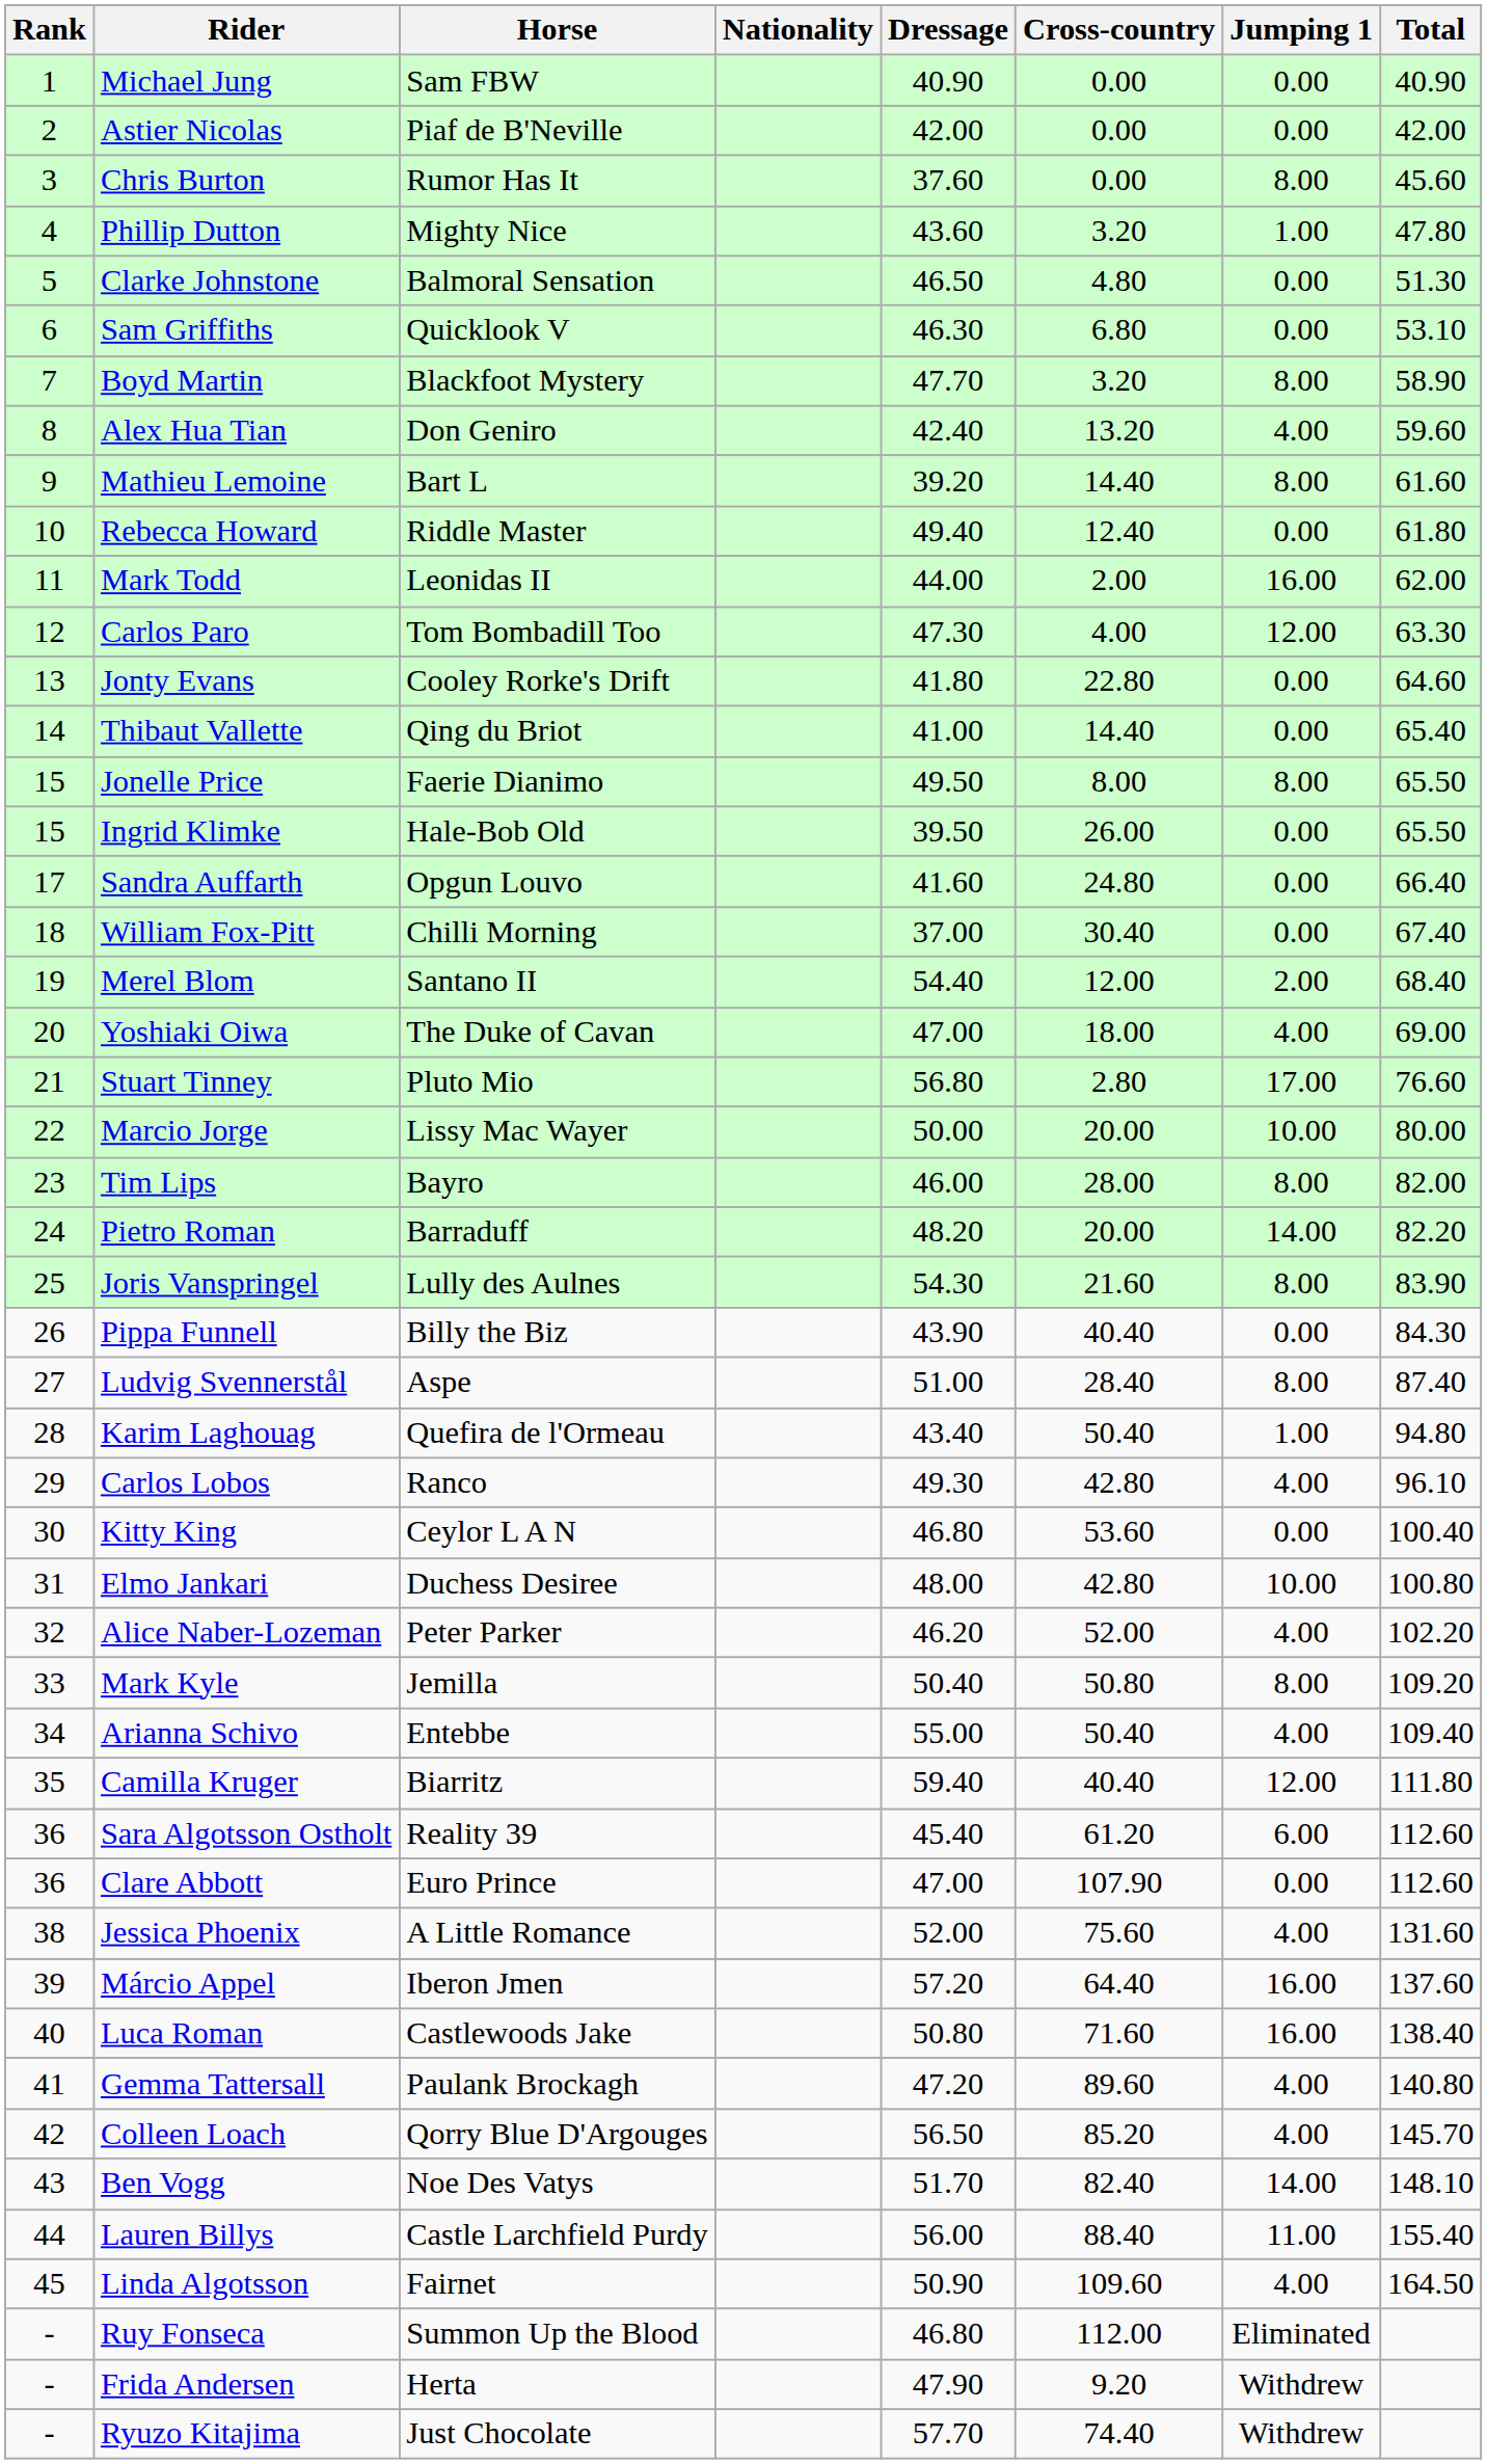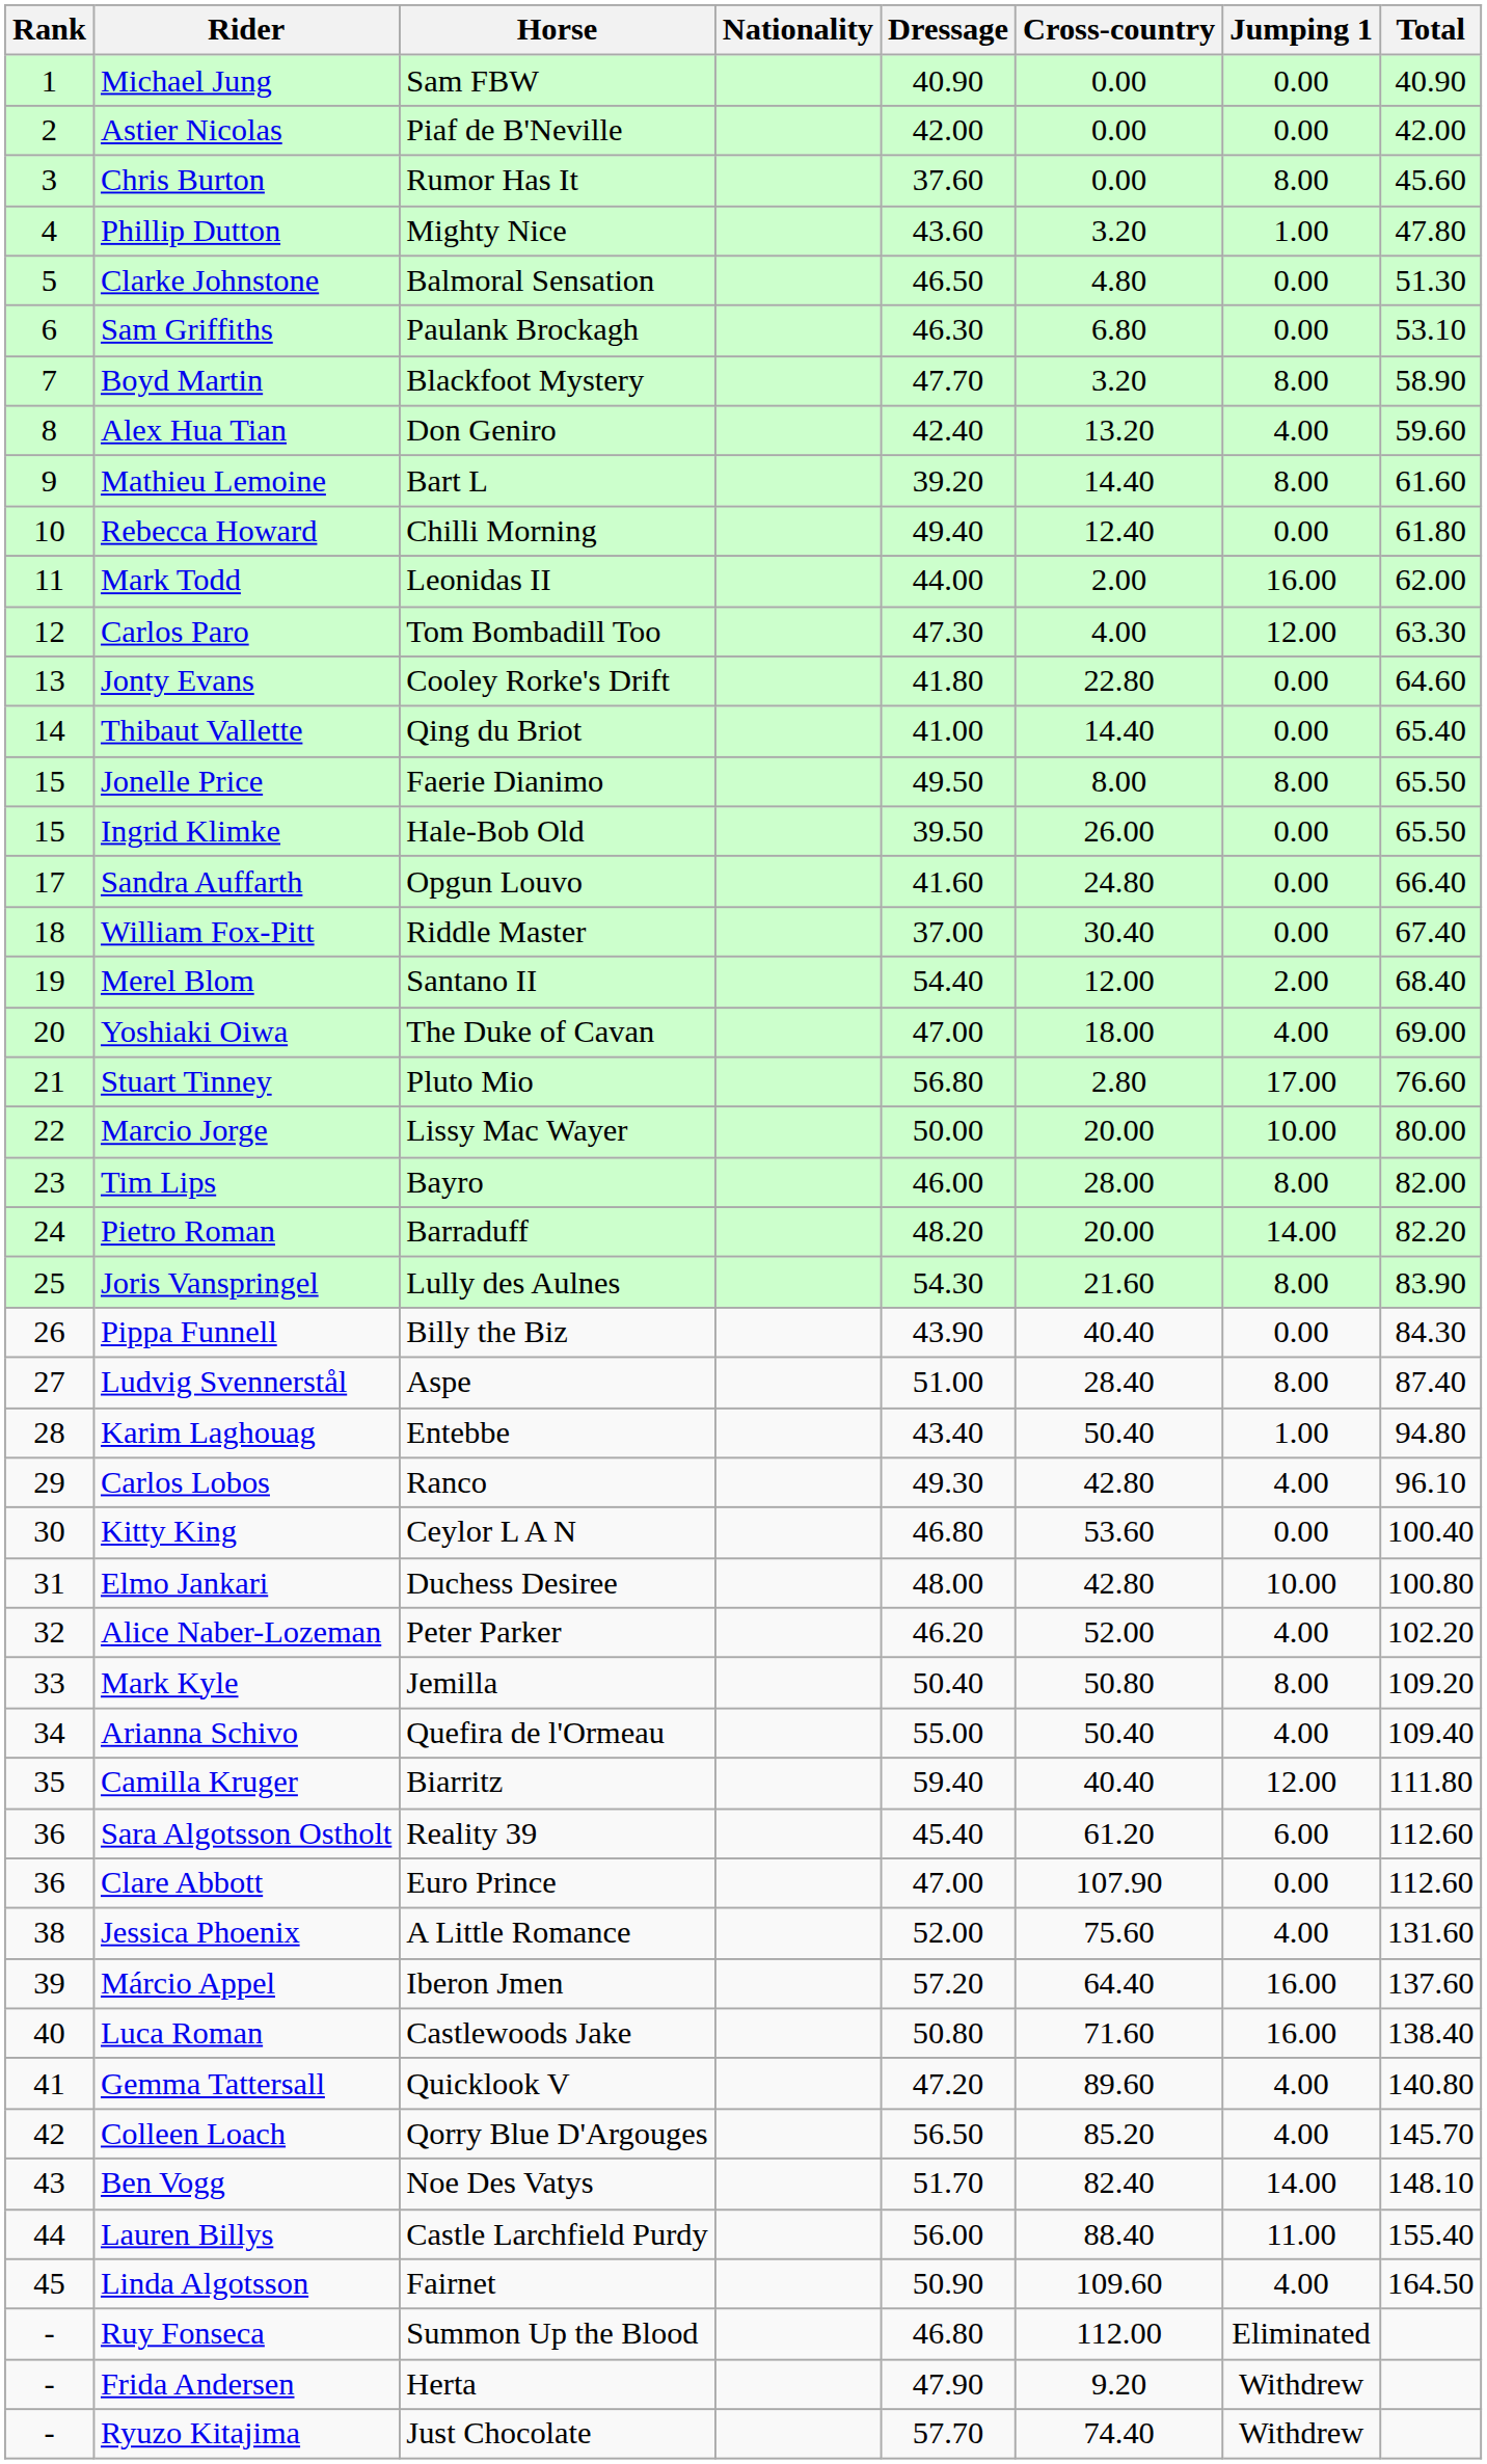 <table class="wikitable sortable" style="text-align:center">
 <tr>
 <th>Rank</th>
 <th>Rider</th>
 <th>Horse</th>
 <th>Nationality</th>
 <th>Dressage</th>
 <th>Cross-country</th>
 <th>Jumping 1</th>
 <th>Total</th>
 </tr>
 <tr bgcolor=#ccffcc>
 <td>1</td>
 <td align=left><a href='#'>Michael Jung</a></td>
 <td align=left>Sam FBW</td>
 <td align=left></td>
 <td>40.90</td>
 <td>0.00</td>
 <td>0.00</td>
 <td>40.90</td>
 </tr>
 <tr bgcolor=#ccffcc>
 <td>2</td>
 <td align=left><a href='#'>Astier Nicolas</a></td>
 <td align=left>Piaf de B'Neville</td>
 <td align=left></td>
 <td>42.00</td>
 <td>0.00</td>
 <td>0.00</td>
 <td>42.00</td>
 </tr>
 <tr bgcolor=#ccffcc>
 <td>3</td>
 <td align=left><a href='#'>Chris Burton</a></td>
 <td align=left>Rumor Has It</td>
 <td align=left></td>
 <td>37.60</td>
 <td>0.00</td>
 <td>8.00</td>
 <td>45.60</td>
 </tr>
 <tr bgcolor=#ccffcc>
 <td>4</td>
 <td align=left><a href='#'>Phillip Dutton</a></td>
 <td align=left>Mighty Nice</td>
 <td align=left></td>
 <td>43.60</td>
 <td>3.20</td>
 <td>1.00</td>
 <td>47.80</td>
 </tr>
 <tr bgcolor=#ccffcc>
 <td>5</td>
 <td align=left><a href='#'>Clarke Johnstone</a></td>
 <td align=left>Balmoral Sensation</td>
 <td align=left></td>
 <td>46.50</td>
 <td>4.80</td>
 <td>0.00</td>
 <td>51.30</td>
 </tr>
 <tr bgcolor=#ccffcc>
 <td>6</td>
 <td align=left><a href='#'>Sam Griffiths</a></td>
-<td align=left>Quicklook V</td>
+<td align=left>Paulank Brockagh</td>
 <td align=left></td>
 <td>46.30</td>
 <td>6.80</td>
 <td>0.00</td>
 <td>53.10</td>
 </tr>
 <tr bgcolor=#ccffcc>
 <td>7</td>
 <td align=left><a href='#'>Boyd Martin</a></td>
 <td align=left>Blackfoot Mystery</td>
 <td align=left></td>
 <td>47.70</td>
 <td>3.20</td>
 <td>8.00</td>
 <td>58.90</td>
 </tr>
 <tr bgcolor=#ccffcc>
 <td>8</td>
 <td align=left><a href='#'>Alex Hua Tian</a></td>
 <td align=left>Don Geniro</td>
 <td align=left></td>
 <td>42.40</td>
 <td>13.20</td>
 <td>4.00</td>
 <td>59.60</td>
 </tr>
 <tr bgcolor=#ccffcc>
 <td>9</td>
 <td align=left><a href='#'>Mathieu Lemoine</a></td>
 <td align=left>Bart L</td>
 <td align=left></td>
 <td>39.20</td>
 <td>14.40</td>
 <td>8.00</td>
 <td>61.60</td>
 </tr>
 <tr bgcolor=#ccffcc>
 <td>10</td>
 <td align=left><a href='#'>Rebecca Howard</a></td>
-<td align=left>Riddle Master</td>
+<td align=left>Chilli Morning</td>
 <td align=left></td>
 <td>49.40</td>
 <td>12.40</td>
 <td>0.00</td>
 <td>61.80</td>
 </tr>
 <tr bgcolor=#ccffcc>
 <td>11</td>
 <td align=left><a href='#'>Mark Todd</a></td>
 <td align=left>Leonidas II</td>
 <td align=left></td>
 <td>44.00</td>
 <td>2.00</td>
 <td>16.00</td>
 <td>62.00</td>
 </tr>
 <tr bgcolor=#ccffcc>
 <td>12</td>
 <td align=left><a href='#'>Carlos Paro</a></td>
 <td align=left>Tom Bombadill Too</td>
 <td align=left></td>
 <td>47.30</td>
 <td>4.00</td>
 <td>12.00</td>
 <td>63.30</td>
 </tr>
 <tr bgcolor=#ccffcc>
 <td>13</td>
 <td align=left><a href='#'>Jonty Evans</a></td>
 <td align=left>Cooley Rorke's Drift</td>
 <td align=left></td>
 <td>41.80</td>
 <td>22.80</td>
 <td>0.00</td>
 <td>64.60</td>
 </tr>
 <tr bgcolor=#ccffcc>
 <td>14</td>
 <td align=left><a href='#'>Thibaut Vallette</a></td>
 <td align=left>Qing du Briot</td>
 <td align=left></td>
 <td>41.00</td>
 <td>14.40</td>
 <td>0.00</td>
 <td>65.40</td>
 </tr>
 <tr bgcolor=#ccffcc>
 <td>15</td>
 <td align=left><a href='#'>Jonelle Price</a></td>
 <td align=left>Faerie Dianimo</td>
 <td align=left></td>
 <td>49.50</td>
 <td>8.00</td>
 <td>8.00</td>
 <td>65.50</td>
 </tr>
 <tr bgcolor=#ccffcc>
 <td>15</td>
 <td align=left><a href='#'>Ingrid Klimke</a></td>
 <td align=left>Hale-Bob Old</td>
 <td align=left></td>
 <td>39.50</td>
 <td>26.00</td>
 <td>0.00</td>
 <td>65.50</td>
 </tr>
 <tr bgcolor=#ccffcc>
 <td>17</td>
 <td align=left><a href='#'>Sandra Auffarth</a></td>
 <td align=left>Opgun Louvo</td>
 <td align=left></td>
 <td>41.60</td>
 <td>24.80</td>
 <td>0.00</td>
 <td>66.40</td>
 </tr>
 <tr bgcolor=#ccffcc>
 <td>18</td>
 <td align=left><a href='#'>William Fox-Pitt</a></td>
-<td align=left>Chilli Morning</td>
+<td align=left>Riddle Master</td>
 <td align=left></td>
 <td>37.00</td>
 <td>30.40</td>
 <td>0.00</td>
 <td>67.40</td>
 </tr>
 <tr bgcolor=#ccffcc>
 <td>19</td>
 <td align=left><a href='#'>Merel Blom</a></td>
 <td align=left>Santano II</td>
 <td align=left></td>
 <td>54.40</td>
 <td>12.00</td>
 <td>2.00</td>
 <td>68.40</td>
 </tr>
 <tr bgcolor=#ccffcc>
 <td>20</td>
 <td align=left><a href='#'>Yoshiaki Oiwa</a></td>
 <td align=left>The Duke of Cavan</td>
 <td align=left></td>
 <td>47.00</td>
 <td>18.00</td>
 <td>4.00</td>
 <td>69.00</td>
 </tr>
 <tr bgcolor=#ccffcc>
 <td>21</td>
 <td align=left><a href='#'>Stuart Tinney</a></td>
 <td align=left>Pluto Mio</td>
 <td align=left></td>
 <td>56.80</td>
 <td>2.80</td>
 <td>17.00</td>
 <td>76.60</td>
 </tr>
 <tr bgcolor=#ccffcc>
 <td>22</td>
 <td align=left><a href='#'>Marcio Jorge</a></td>
 <td align=left>Lissy Mac Wayer</td>
 <td align=left></td>
 <td>50.00</td>
 <td>20.00</td>
 <td>10.00</td>
 <td>80.00</td>
 </tr>
 <tr bgcolor=#ccffcc>
 <td>23</td>
 <td align=left><a href='#'>Tim Lips</a></td>
 <td align=left>Bayro</td>
 <td align=left></td>
 <td>46.00</td>
 <td>28.00</td>
 <td>8.00</td>
 <td>82.00</td>
 </tr>
 <tr bgcolor=#ccffcc>
 <td>24</td>
 <td align=left><a href='#'>Pietro Roman</a></td>
 <td align=left>Barraduff</td>
 <td align=left></td>
 <td>48.20</td>
 <td>20.00</td>
 <td>14.00</td>
 <td>82.20</td>
 </tr>
 <tr bgcolor=#ccffcc>
 <td>25</td>
 <td align=left><a href='#'>Joris Vanspringel</a></td>
 <td align=left>Lully des Aulnes</td>
 <td align=left></td>
 <td>54.30</td>
 <td>21.60</td>
 <td>8.00</td>
 <td>83.90</td>
 </tr>
 <tr>
 <td>26</td>
 <td align=left><a href='#'>Pippa Funnell</a></td>
 <td align=left>Billy the Biz</td>
 <td align=left></td>
 <td>43.90</td>
 <td>40.40</td>
 <td>0.00</td>
 <td>84.30</td>
 </tr>
 <tr>
 <td>27</td>
 <td align=left><a href='#'>Ludvig Svennerstål</a></td>
 <td align=left>Aspe</td>
 <td align=left></td>
 <td>51.00</td>
 <td>28.40</td>
 <td>8.00</td>
 <td>87.40</td>
 </tr>
 <tr>
 <td>28</td>
 <td align=left><a href='#'>Karim Laghouag</a></td>
-<td align=left>Quefira de l'Ormeau</td>
+<td align=left>Entebbe</td>
 <td align=left></td>
 <td>43.40</td>
 <td>50.40</td>
 <td>1.00</td>
 <td>94.80</td>
 </tr>
 <tr>
 <td>29</td>
 <td align=left><a href='#'>Carlos Lobos</a></td>
 <td align=left>Ranco</td>
 <td align=left></td>
 <td>49.30</td>
 <td>42.80</td>
 <td>4.00</td>
 <td>96.10</td>
 </tr>
 <tr>
 <td>30</td>
 <td align=left><a href='#'>Kitty King</a></td>
 <td align=left>Ceylor L A N</td>
 <td align=left></td>
 <td>46.80</td>
 <td>53.60</td>
 <td>0.00</td>
 <td>100.40</td>
 </tr>
 <tr>
 <td>31</td>
 <td align=left><a href='#'>Elmo Jankari</a></td>
 <td align=left>Duchess Desiree</td>
 <td align=left></td>
 <td>48.00</td>
 <td>42.80</td>
 <td>10.00</td>
 <td>100.80</td>
 </tr>
 <tr>
 <td>32</td>
 <td align=left><a href='#'>Alice Naber-Lozeman</a></td>
 <td align=left>Peter Parker</td>
 <td align=left></td>
 <td>46.20</td>
 <td>52.00</td>
 <td>4.00</td>
 <td>102.20</td>
 </tr>
 <tr>
 <td>33</td>
 <td align=left><a href='#'>Mark Kyle</a></td>
 <td align=left>Jemilla</td>
 <td align=left></td>
 <td>50.40</td>
 <td>50.80</td>
 <td>8.00</td>
 <td>109.20</td>
 </tr>
 <tr>
 <td>34</td>
 <td align=left><a href='#'>Arianna Schivo</a></td>
-<td align=left>Entebbe</td>
+<td align=left>Quefira de l'Ormeau</td>
 <td align=left></td>
 <td>55.00</td>
 <td>50.40</td>
 <td>4.00</td>
 <td>109.40</td>
 </tr>
 <tr>
 <td>35</td>
 <td align=left><a href='#'>Camilla Kruger</a></td>
 <td align=left>Biarritz</td>
 <td align=left></td>
 <td>59.40</td>
 <td>40.40</td>
 <td>12.00</td>
 <td>111.80</td>
 </tr>
 <tr>
 <td>36</td>
 <td align=left><a href='#'>Sara Algotsson Ostholt</a></td>
 <td align=left>Reality 39</td>
 <td align=left></td>
 <td>45.40</td>
 <td>61.20</td>
 <td>6.00</td>
 <td>112.60</td>
 </tr>
 <tr>
 <td>36</td>
 <td align=left><a href='#'>Clare Abbott</a></td>
 <td align=left>Euro Prince</td>
 <td align=left></td>
 <td>47.00</td>
 <td>107.90</td>
 <td>0.00</td>
 <td>112.60</td>
 </tr>
 <tr>
 <td>38</td>
 <td align=left><a href='#'>Jessica Phoenix</a></td>
 <td align=left>A Little Romance</td>
 <td align=left></td>
 <td>52.00</td>
 <td>75.60</td>
 <td>4.00</td>
 <td>131.60</td>
 </tr>
 <tr>
 <td>39</td>
 <td align=left><a href='#'>Márcio Appel</a></td>
 <td align=left>Iberon Jmen</td>
 <td align=left></td>
 <td>57.20</td>
 <td>64.40</td>
 <td>16.00</td>
 <td>137.60</td>
 </tr>
 <tr>
 <td>40</td>
 <td align=left><a href='#'>Luca Roman</a></td>
 <td align=left>Castlewoods Jake</td>
 <td align=left></td>
 <td>50.80</td>
 <td>71.60</td>
 <td>16.00</td>
 <td>138.40</td>
 </tr>
 <tr>
 <td>41</td>
 <td align=left><a href='#'>Gemma Tattersall</a></td>
-<td align=left>Paulank Brockagh</td>
+<td align=left>Quicklook V</td>
 <td align=left></td>
 <td>47.20</td>
 <td>89.60</td>
 <td>4.00</td>
 <td>140.80</td>
 </tr>
 <tr>
 <td>42</td>
 <td align=left><a href='#'>Colleen Loach</a></td>
 <td align=left>Qorry Blue D'Argouges</td>
 <td align=left></td>
 <td>56.50</td>
 <td>85.20</td>
 <td>4.00</td>
 <td>145.70</td>
 </tr>
 <tr>
 <td>43</td>
 <td align=left><a href='#'>Ben Vogg</a></td>
 <td align=left>Noe Des Vatys</td>
 <td align=left></td>
 <td>51.70</td>
 <td>82.40</td>
 <td>14.00</td>
 <td>148.10</td>
 </tr>
 <tr>
 <td>44</td>
 <td align=left><a href='#'>Lauren Billys</a></td>
 <td align=left>Castle Larchfield Purdy</td>
 <td align=left></td>
 <td>56.00</td>
 <td>88.40</td>
 <td>11.00</td>
 <td>155.40</td>
 </tr>
 <tr>
 <td>45</td>
 <td align=left><a href='#'>Linda Algotsson</a></td>
 <td align=left>Fairnet</td>
 <td align=left></td>
 <td>50.90</td>
 <td>109.60</td>
 <td>4.00</td>
 <td>164.50</td>
 </tr>
 <tr>
 <td>-</td>
 <td align=left><a href='#'>Ruy Fonseca</a></td>
 <td align=left>Summon Up the Blood</td>
 <td align=left></td>
 <td>46.80</td>
 <td>112.00</td>
 <td>Eliminated</td>
 <td></td>
 </tr>
 <tr>
 <td>-</td>
 <td align=left><a href='#'>Frida Andersen</a></td>
 <td align=left>Herta</td>
 <td align=left></td>
 <td>47.90</td>
 <td>9.20</td>
 <td>Withdrew</td>
 <td></td>
 </tr>
 <tr>
 <td>-</td>
 <td align=left><a href='#'>Ryuzo Kitajima</a></td>
 <td align=left>Just Chocolate</td>
 <td align=left></td>
 <td>57.70</td>
 <td>74.40</td>
 <td>Withdrew</td>
 <td></td>
 </tr>
 </table>
